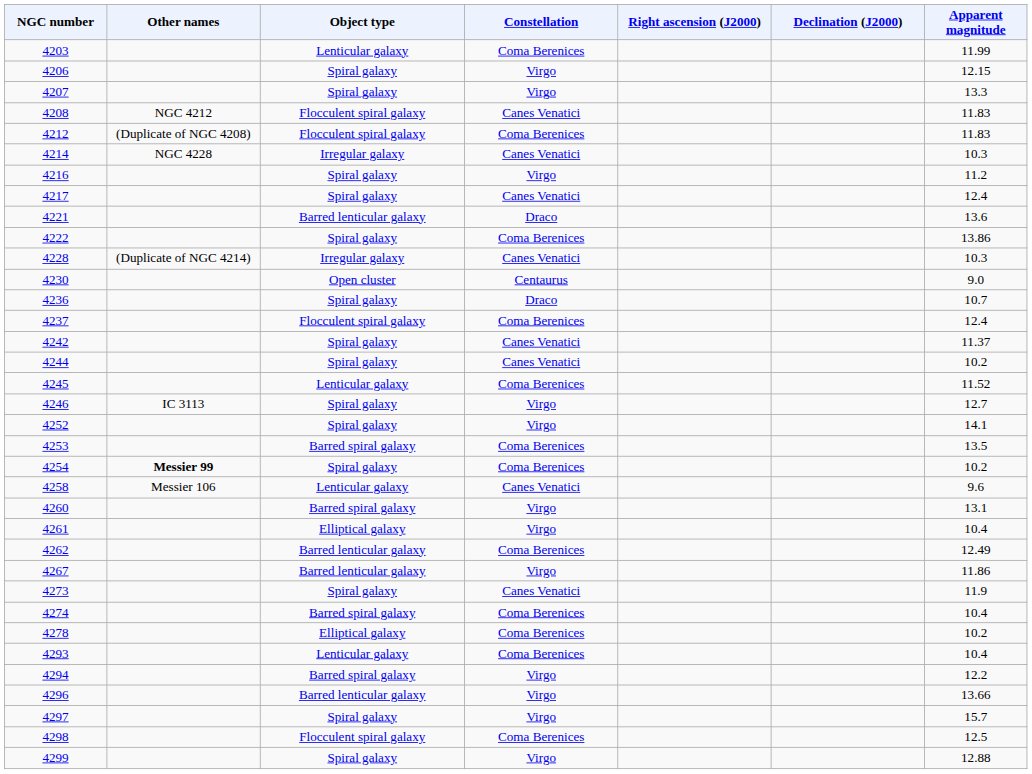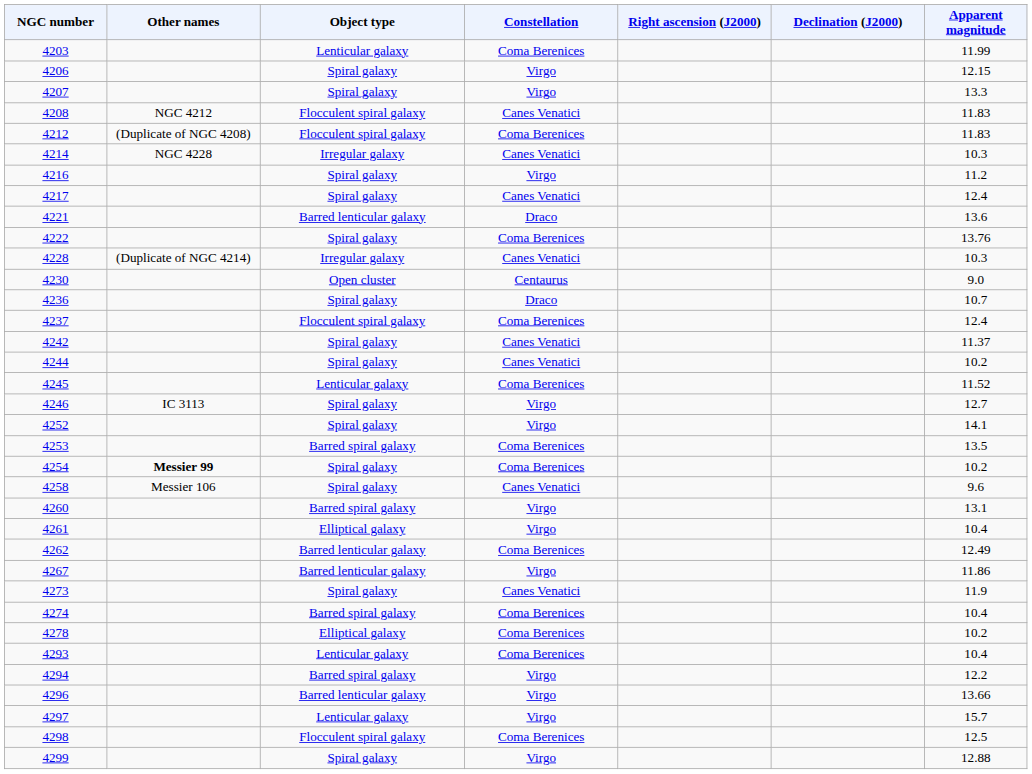 <table class="wikitable sortable sticky-header" style="text-align: center;">
 <tr>
 <th style="background-color:#edf3fe; width: 10%;">NGC number</th>
 <th style="background-color:#edf3fe; width: 15%;">Other names</th>
 <th style="background-color:#edf3fe; width: 20%;">Object type</th>
 <th style="background-color:#edf3fe; width: 15%;"><a href='#'>Constellation</a></th>
 <th style="background-color:#edf3fe; width: 15%;"><a href='#'>Right ascension</a> (<a href='#'>J2000</a>)</th>
 <th style="background-color:#edf3fe; width: 15%;"><a href='#'>Declination</a> (<a href='#'>J2000</a>)</th>
 <th style="background-color:#edf3fe; width: 10%;"><a href='#'>Apparent magnitude</a></th>
 </tr>
 <tr>
 <td><a href='#'>4203</a></td>
 <td></td>
 <td><a href='#'>Lenticular galaxy</a></td>
 <td><a href='#'>Coma Berenices</a></td>
 <td></td>
 <td></td>
 <td>11.99</td>
 </tr>
 <tr>
 <td><a href='#'>4206</a></td>
 <td></td>
 <td><a href='#'>Spiral galaxy</a></td>
 <td><a href='#'>Virgo</a></td>
 <td></td>
 <td></td>
 <td>12.15</td>
 </tr>
 <tr>
 <td><a href='#'>4207</a></td>
 <td></td>
 <td><a href='#'>Spiral galaxy</a></td>
 <td><a href='#'>Virgo</a></td>
 <td></td>
 <td></td>
 <td>13.3</td>
 </tr>
 <tr>
 <td><a href='#'>4208</a></td>
 <td>NGC 4212</td>
 <td><a href='#'>Flocculent spiral galaxy</a></td>
 <td><a href='#'>Canes Venatici</a></td>
 <td></td>
 <td></td>
 <td>11.83</td>
 </tr>
 <tr>
 <td><a href='#'>4212</a></td>
 <td>(Duplicate of NGC 4208)</td>
 <td><a href='#'>Flocculent spiral galaxy</a></td>
 <td><a href='#'>Coma Berenices</a></td>
 <td></td>
 <td></td>
 <td>11.83</td>
 </tr>
 <tr>
 <td><a href='#'>4214</a></td>
 <td>NGC 4228</td>
 <td><a href='#'>Irregular galaxy</a></td>
 <td><a href='#'>Canes Venatici</a></td>
 <td></td>
 <td></td>
 <td>10.3</td>
 </tr>
 <tr>
 <td><a href='#'>4216</a></td>
 <td></td>
 <td><a href='#'>Spiral galaxy</a></td>
 <td><a href='#'>Virgo</a></td>
 <td></td>
 <td></td>
 <td>11.2</td>
 </tr>
 <tr>
 <td><a href='#'>4217</a></td>
 <td></td>
 <td><a href='#'>Spiral galaxy</a></td>
 <td><a href='#'>Canes Venatici</a></td>
 <td></td>
 <td></td>
 <td>12.4</td>
 </tr>
 <tr>
 <td><a href='#'>4221</a></td>
 <td></td>
 <td><a href='#'>Barred lenticular galaxy</a></td>
 <td><a href='#'>Draco</a></td>
 <td></td>
 <td></td>
 <td>13.6</td>
 </tr>
 <tr>
 <td><a href='#'>4222</a></td>
 <td></td>
 <td><a href='#'>Spiral galaxy</a></td>
 <td><a href='#'>Coma Berenices</a></td>
 <td></td>
 <td></td>
-<td>13.86</td>
+<td>13.76</td>
 </tr>
 <tr>
 <td><a href='#'>4228</a></td>
 <td>(Duplicate of NGC 4214)</td>
 <td><a href='#'>Irregular galaxy</a></td>
 <td><a href='#'>Canes Venatici</a></td>
 <td></td>
 <td></td>
 <td>10.3</td>
 </tr>
 <tr>
 <td><a href='#'>4230</a></td>
 <td></td>
 <td><a href='#'>Open cluster</a></td>
 <td><a href='#'>Centaurus</a></td>
 <td></td>
 <td></td>
 <td>9.0</td>
 </tr>
 <tr>
 <td><a href='#'>4236</a></td>
 <td></td>
 <td><a href='#'>Spiral galaxy</a></td>
 <td><a href='#'>Draco</a></td>
 <td></td>
 <td></td>
 <td>10.7</td>
 </tr>
 <tr>
 <td><a href='#'>4237</a></td>
 <td></td>
 <td><a href='#'>Flocculent spiral galaxy</a></td>
 <td><a href='#'>Coma Berenices</a></td>
 <td></td>
 <td></td>
 <td>12.4</td>
 </tr>
 <tr>
 <td><a href='#'>4242</a></td>
 <td></td>
 <td><a href='#'>Spiral galaxy</a></td>
 <td><a href='#'>Canes Venatici</a></td>
 <td></td>
 <td></td>
 <td>11.37</td>
 </tr>
 <tr>
 <td><a href='#'>4244</a></td>
 <td></td>
 <td><a href='#'>Spiral galaxy</a></td>
 <td><a href='#'>Canes Venatici</a></td>
 <td></td>
 <td></td>
 <td>10.2</td>
 </tr>
 <tr>
 <td><a href='#'>4245</a></td>
 <td></td>
 <td><a href='#'>Lenticular galaxy</a></td>
 <td><a href='#'>Coma Berenices</a></td>
 <td></td>
 <td></td>
 <td>11.52</td>
 </tr>
 <tr>
 <td><a href='#'>4246</a></td>
 <td>IC 3113</td>
 <td><a href='#'>Spiral galaxy</a></td>
 <td><a href='#'>Virgo</a></td>
 <td></td>
 <td></td>
 <td>12.7</td>
 </tr>
 <tr>
 <td><a href='#'>4252</a></td>
 <td></td>
 <td><a href='#'>Spiral galaxy</a></td>
 <td><a href='#'>Virgo</a></td>
 <td></td>
 <td></td>
 <td>14.1</td>
 </tr>
 <tr>
 <td><a href='#'>4253</a></td>
 <td></td>
 <td><a href='#'>Barred spiral galaxy</a></td>
 <td><a href='#'>Coma Berenices</a></td>
 <td></td>
 <td></td>
 <td>13.5</td>
 </tr>
 <tr>
 <td><a href='#'>4254</a></td>
 <td><strong>Messier 99</strong></td>
 <td><a href='#'>Spiral galaxy</a></td>
 <td><a href='#'>Coma Berenices</a></td>
 <td></td>
 <td></td>
 <td>10.2</td>
 </tr>
 <tr>
 <td><a href='#'>4258</a></td>
 <td>Messier 106</td>
-<td><a href='#'>Lenticular galaxy</a></td>
+<td><a href='#'>Spiral galaxy</a></td>
 <td><a href='#'>Canes Venatici</a></td>
 <td></td>
 <td></td>
 <td>9.6</td>
 </tr>
 <tr>
 <td><a href='#'>4260</a></td>
 <td></td>
 <td><a href='#'>Barred spiral galaxy</a></td>
 <td><a href='#'>Virgo</a></td>
 <td></td>
 <td></td>
 <td>13.1</td>
 </tr>
 <tr>
 <td><a href='#'>4261</a></td>
 <td></td>
 <td><a href='#'>Elliptical galaxy</a></td>
 <td><a href='#'>Virgo</a></td>
 <td></td>
 <td></td>
 <td>10.4</td>
 </tr>
 <tr>
 <td><a href='#'>4262</a></td>
 <td></td>
 <td><a href='#'>Barred lenticular galaxy</a></td>
 <td><a href='#'>Coma Berenices</a></td>
 <td></td>
 <td></td>
 <td>12.49</td>
 </tr>
 <tr>
 <td><a href='#'>4267</a></td>
 <td></td>
 <td><a href='#'>Barred lenticular galaxy</a></td>
 <td><a href='#'>Virgo</a></td>
 <td></td>
 <td></td>
 <td>11.86</td>
 </tr>
 <tr>
 <td><a href='#'>4273</a></td>
 <td></td>
 <td><a href='#'>Spiral galaxy</a></td>
 <td><a href='#'>Canes Venatici</a></td>
 <td></td>
 <td></td>
 <td>11.9</td>
 </tr>
 <tr>
 <td><a href='#'>4274</a></td>
 <td></td>
 <td><a href='#'>Barred spiral galaxy</a></td>
 <td><a href='#'>Coma Berenices</a></td>
 <td></td>
 <td></td>
 <td>10.4</td>
 </tr>
 <tr>
 <td><a href='#'>4278</a></td>
 <td></td>
 <td><a href='#'>Elliptical galaxy</a></td>
 <td><a href='#'>Coma Berenices</a></td>
 <td></td>
 <td></td>
 <td>10.2</td>
 </tr>
 <tr>
 <td><a href='#'>4293</a></td>
 <td></td>
 <td><a href='#'>Lenticular galaxy</a></td>
 <td><a href='#'>Coma Berenices</a></td>
 <td></td>
 <td></td>
 <td>10.4</td>
 </tr>
 <tr>
 <td><a href='#'>4294</a></td>
 <td></td>
 <td><a href='#'>Barred spiral galaxy</a></td>
 <td><a href='#'>Virgo</a></td>
 <td></td>
 <td></td>
 <td>12.2</td>
 </tr>
 <tr>
 <td><a href='#'>4296</a></td>
 <td></td>
 <td><a href='#'>Barred lenticular galaxy</a></td>
 <td><a href='#'>Virgo</a></td>
 <td></td>
 <td></td>
 <td>13.66</td>
 </tr>
 <tr>
 <td><a href='#'>4297</a></td>
 <td></td>
-<td><a href='#'>Spiral galaxy</a></td>
+<td><a href='#'>Lenticular galaxy</a></td>
 <td><a href='#'>Virgo</a></td>
 <td></td>
 <td></td>
 <td>15.7</td>
 </tr>
 <tr>
 <td><a href='#'>4298</a></td>
 <td></td>
 <td><a href='#'>Flocculent spiral galaxy</a></td>
 <td><a href='#'>Coma Berenices</a></td>
 <td></td>
 <td></td>
 <td>12.5</td>
 </tr>
 <tr>
 <td><a href='#'>4299</a></td>
 <td></td>
 <td><a href='#'>Spiral galaxy</a></td>
 <td><a href='#'>Virgo</a></td>
 <td></td>
 <td></td>
 <td>12.88</td>
 </tr>
 </table>
